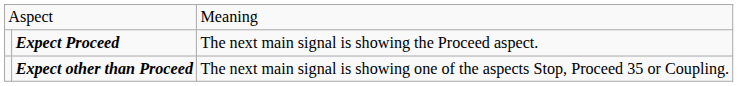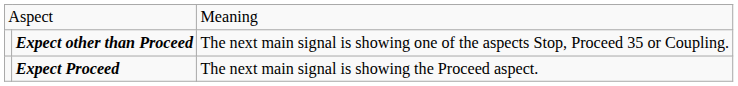 <table class="wikitable">
 <tr>
 <td colspan="2">Aspect</td>
 <td>Meaning</td>
 </tr>
 <tr>
 <td></td>
+<td><strong><em>Expect other than Proceed</em></strong></td>
+<td>The next main signal is showing one of the aspects Stop, Proceed 35 or Coupling.</td>
+</tr>
+<tr>
+<td></td>
 <td><strong><em>Expect Proceed</em></strong></td>
 <td>The next main signal is showing the Proceed aspect.</td>
 </tr>
-<tr>
-<td></td>
-<td><strong><em>Expect other than Proceed</em></strong></td>
-<td>The next main signal is showing one of the aspects Stop, Proceed 35 or Coupling.</td>
-</tr>
 </table>
